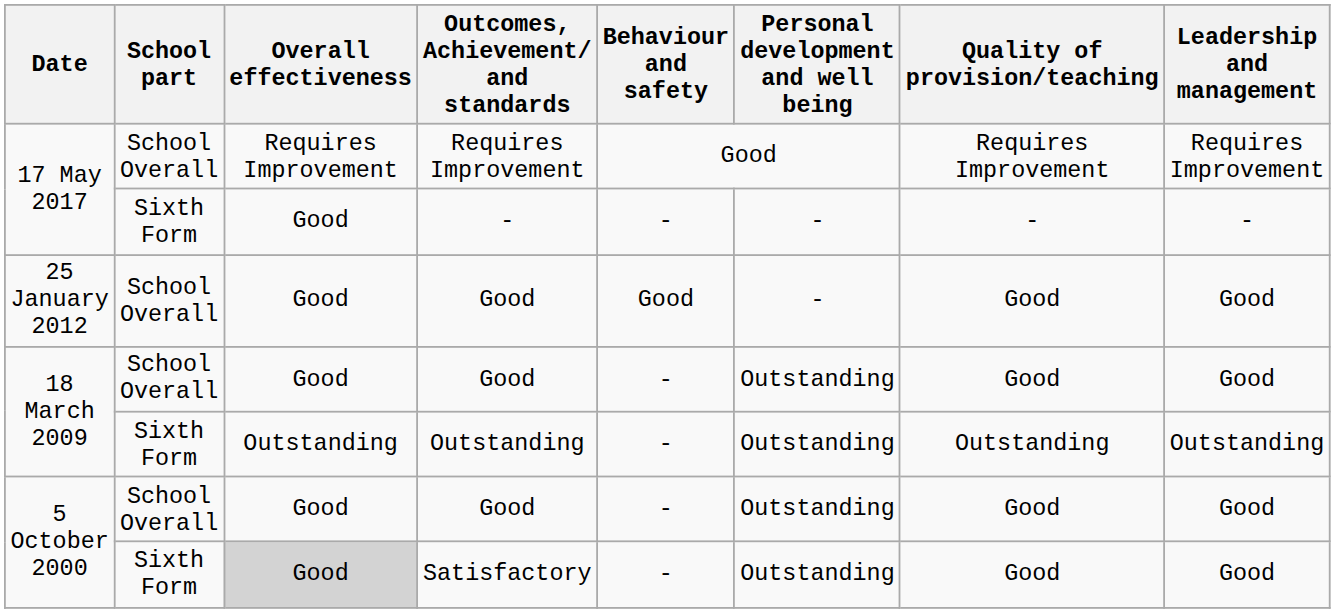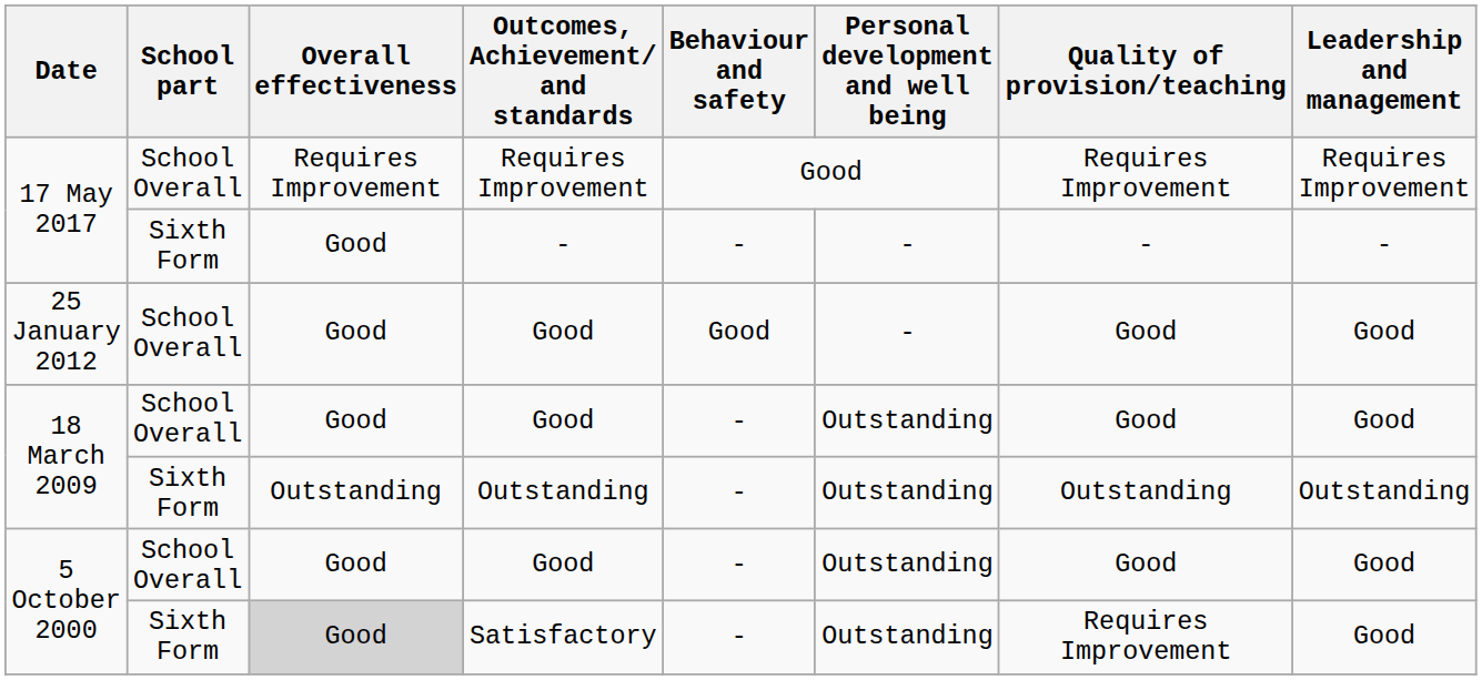 <table class="wikitable" border="1"| style = "text-align:center;">
 <tr>
 <th>Date</th>
 <th>School part</th>
 <th>Overall<br>effectiveness</th>
 <th>Outcomes, Achievement/<br>and standards</th>
 <th>Behaviour and<br>safety</th>
 <th>Personal development <br>and well being</th>
 <th>Quality of <br>provision/teaching</th>
 <th>Leadership and <br>management</th>
 </tr>
 <tr>
 <td rowspan=2>17 May 2017</td>
 <td>School Overall</td>
 <td>Requires Improvement</td>
 <td>Requires Improvement</td>
 <td colspan=2>Good</td>
 <td>Requires Improvement</td>
 <td>Requires Improvement</td>
 </tr>
 <tr>
 <td>Sixth Form</td>
 <td>Good</td>
 <td>-</td>
 <td>-</td>
 <td>-</td>
 <td>-</td>
 <td>-</td>
 </tr>
 <tr>
 <td>25 January 2012</td>
 <td>School Overall</td>
 <td>Good</td>
 <td>Good</td>
 <td>Good</td>
 <td>-</td>
 <td>Good</td>
 <td>Good</td>
 </tr>
 <tr>
 <td rowspan=2>18 March 2009</td>
 <td>School Overall</td>
 <td>Good</td>
 <td>Good</td>
 <td>-</td>
 <td>Outstanding</td>
 <td>Good</td>
 <td>Good</td>
 </tr>
 <tr>
 <td>Sixth Form</td>
 <td>Outstanding</td>
 <td>Outstanding</td>
 <td>-</td>
 <td>Outstanding</td>
 <td>Outstanding</td>
 <td>Outstanding</td>
 </tr>
 <tr>
 <td rowspan=2>5 October 2000</td>
 <td>School Overall</td>
 <td>Good</td>
 <td>Good</td>
 <td>-</td>
 <td>Outstanding</td>
 <td>Good</td>
 <td>Good</td>
 </tr>
 <tr>
 <td>Sixth Form</td>
 <td style="background: lightgrey;">Good</td>
 <td>Satisfactory</td>
 <td>-</td>
 <td>Outstanding</td>
-<td>Good</td>
+<td>Requires Improvement</td>
 <td>Good</td>
 </tr>
 </table>
